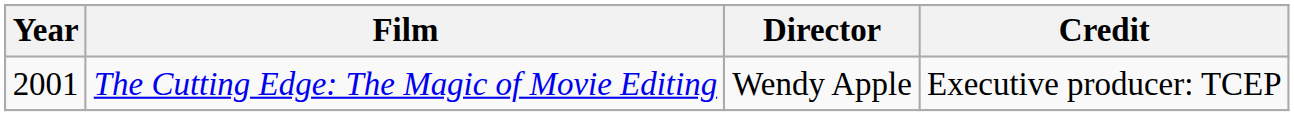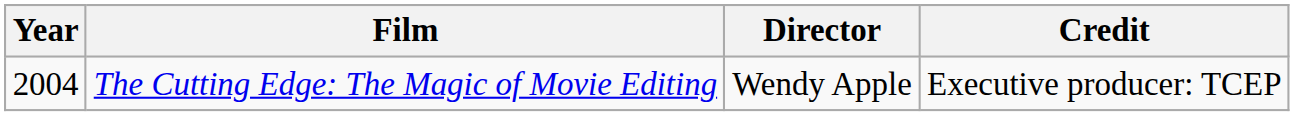 <table class="wikitable">
 <tr>
 <th>Year</th>
 <th>Film</th>
 <th>Director</th>
 <th>Credit</th>
 </tr>
 <tr>
-<td>2001</td>
+<td>2004</td>
 <td><em><a href='#'>The Cutting Edge: The Magic of Movie Editing</a></em></td>
 <td>Wendy Apple</td>
 <td>Executive producer: TCEP</td>
 </tr>
 </table>
